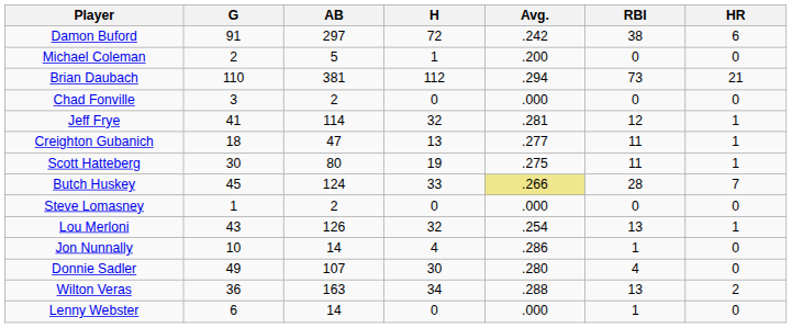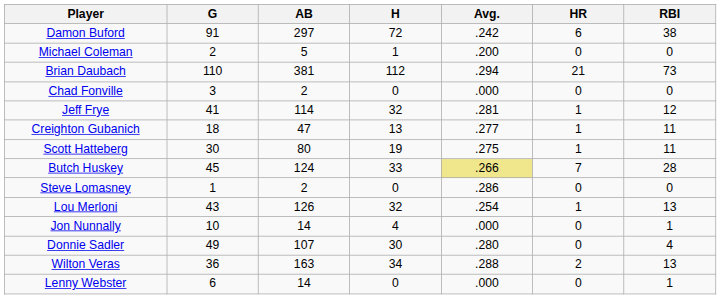 <table class="wikitable sortable">
 <tr>
 <th bgcolor="#DDDDFF" width="16%">Player</th>
 <th bgcolor="#DDDDFF" width="9%">G</th>
 <th bgcolor="#DDDDFF" width="9%">AB</th>
 <th bgcolor="#DDDDFF" width="9%">H</th>
 <th bgcolor="#DDDDFF" width="9%">Avg.</th>
+<th bgcolor="#DDDDFF" width="9%">HR</th>
 <th bgcolor="#DDDDFF" width="9%">RBI</th>
-<th bgcolor="#DDDDFF" width="9%">HR</th>
 </tr>
 <tr>
 <td style="text-align:center"><a href='#'>Damon Buford</a></td>
 <td style="text-align:center">91</td>
 <td style="text-align:center">297</td>
 <td style="text-align:center">72</td>
 <td style="text-align:center">.242</td>
+<td style="text-align:center">6</td>
 <td style="text-align:center">38</td>
-<td style="text-align:center">6</td>
 </tr>
 <tr>
 <td style="text-align:center"><a href='#'>Michael Coleman</a></td>
 <td style="text-align:center">2</td>
 <td style="text-align:center">5</td>
 <td style="text-align:center">1</td>
 <td style="text-align:center">.200</td>
 <td style="text-align:center">0</td>
 <td style="text-align:center">0</td>
 </tr>
 <tr>
 <td style="text-align:center"><a href='#'>Brian Daubach</a></td>
 <td style="text-align:center">110</td>
 <td style="text-align:center">381</td>
 <td style="text-align:center">112</td>
 <td style="text-align:center">.294</td>
+<td style="text-align:center">21</td>
 <td style="text-align:center">73</td>
-<td style="text-align:center">21</td>
 </tr>
 <tr>
 <td style="text-align:center"><a href='#'>Chad Fonville</a></td>
 <td style="text-align:center">3</td>
 <td style="text-align:center">2</td>
 <td style="text-align:center">0</td>
 <td style="text-align:center">.000</td>
 <td style="text-align:center">0</td>
 <td style="text-align:center">0</td>
 </tr>
 <tr>
 <td style="text-align:center"><a href='#'>Jeff Frye</a></td>
 <td style="text-align:center">41</td>
 <td style="text-align:center">114</td>
 <td style="text-align:center">32</td>
 <td style="text-align:center">.281</td>
+<td style="text-align:center">1</td>
 <td style="text-align:center">12</td>
-<td style="text-align:center">1</td>
 </tr>
 <tr>
 <td style="text-align:center"><a href='#'>Creighton Gubanich</a></td>
 <td style="text-align:center">18</td>
 <td style="text-align:center">47</td>
 <td style="text-align:center">13</td>
 <td style="text-align:center">.277</td>
+<td style="text-align:center">1</td>
 <td style="text-align:center">11</td>
-<td style="text-align:center">1</td>
 </tr>
 <tr>
 <td style="text-align:center"><a href='#'>Scott Hatteberg</a></td>
 <td style="text-align:center">30</td>
 <td style="text-align:center">80</td>
 <td style="text-align:center">19</td>
 <td style="text-align:center">.275</td>
+<td style="text-align:center">1</td>
 <td style="text-align:center">11</td>
-<td style="text-align:center">1</td>
 </tr>
 <tr>
 <td style="text-align:center"><a href='#'>Butch Huskey</a></td>
 <td style="text-align:center">45</td>
 <td style="text-align:center">124</td>
 <td style="text-align:center">33</td>
 <td style="background: khaki; text-align:center">.266</td>
+<td style="text-align:center">7</td>
 <td style="text-align:center">28</td>
-<td style="text-align:center">7</td>
 </tr>
 <tr>
 <td style="text-align:center"><a href='#'>Steve Lomasney</a></td>
 <td style="text-align:center">1</td>
 <td style="text-align:center">2</td>
 <td style="text-align:center">0</td>
-<td style="text-align:center">.000</td>
+<td style="text-align:center">.286</td>
 <td style="text-align:center">0</td>
 <td style="text-align:center">0</td>
 </tr>
 <tr>
 <td style="text-align:center"><a href='#'>Lou Merloni</a></td>
 <td style="text-align:center">43</td>
 <td style="text-align:center">126</td>
 <td style="text-align:center">32</td>
 <td style="text-align:center">.254</td>
+<td style="text-align:center">1</td>
 <td style="text-align:center">13</td>
-<td style="text-align:center">1</td>
 </tr>
 <tr>
 <td style="text-align:center"><a href='#'>Jon Nunnally</a></td>
 <td style="text-align:center">10</td>
 <td style="text-align:center">14</td>
 <td style="text-align:center">4</td>
-<td style="text-align:center">.286</td>
+<td style="text-align:center">.000</td>
+<td style="text-align:center">0</td>
 <td style="text-align:center">1</td>
-<td style="text-align:center">0</td>
 </tr>
 <tr>
 <td style="text-align:center"><a href='#'>Donnie Sadler</a></td>
 <td style="text-align:center">49</td>
 <td style="text-align:center">107</td>
 <td style="text-align:center">30</td>
 <td style="text-align:center">.280</td>
+<td style="text-align:center">0</td>
 <td style="text-align:center">4</td>
-<td style="text-align:center">0</td>
 </tr>
 <tr>
 <td style="text-align:center"><a href='#'>Wilton Veras</a></td>
 <td style="text-align:center">36</td>
 <td style="text-align:center">163</td>
 <td style="text-align:center">34</td>
 <td style="text-align:center">.288</td>
+<td style="text-align:center">2</td>
 <td style="text-align:center">13</td>
-<td style="text-align:center">2</td>
 </tr>
 <tr>
 <td style="text-align:center"><a href='#'>Lenny Webster</a></td>
 <td style="text-align:center">6</td>
 <td style="text-align:center">14</td>
 <td style="text-align:center">0</td>
 <td style="text-align:center">.000</td>
+<td style="text-align:center">0</td>
 <td style="text-align:center">1</td>
-<td style="text-align:center">0</td>
 </tr>
 </table>
